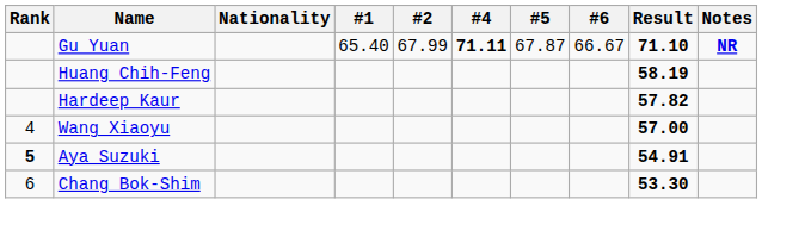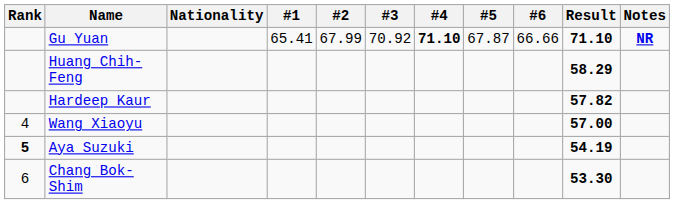 <table class="wikitable sortable" style="text-align:center">
 <tr>
 <th>Rank</th>
 <th>Name</th>
 <th>Nationality</th>
 <th>#1</th>
 <th>#2</th>
+<th>#3</th>
 <th>#4</th>
 <th>#5</th>
 <th>#6</th>
 <th>Result</th>
 <th>Notes</th>
 </tr>
 <tr>
 <td></td>
 <td align=left><a href='#'>Gu Yuan</a></td>
 <td align=left></td>
-<td>65.40</td>
+<td>65.41</td>
 <td>67.99</td>
-<td><strong>71.11</strong></td>
+<td>70.92</td>
+<td><strong>71.10</strong></td>
 <td>67.87</td>
-<td>66.67</td>
+<td>66.66</td>
 <td><strong>71.10</strong></td>
 <td><strong><a href='#'>NR</a></strong></td>
 </tr>
 <tr>
 <td></td>
 <td align=left><a href='#'>Huang Chih-Feng</a></td>
 <td align=left></td>
 <td></td>
 <td></td>
 <td></td>
 <td></td>
 <td></td>
-<td><strong>58.19</strong></td>
+<td></td>
+<td><strong>58.29</strong></td>
 <td></td>
 </tr>
 <tr>
 <td></td>
 <td align=left><a href='#'>Hardeep Kaur</a></td>
 <td align=left></td>
+<td></td>
 <td></td>
 <td></td>
 <td></td>
 <td></td>
 <td></td>
 <td><strong>57.82</strong></td>
 <td></td>
 </tr>
 <tr>
 <td>4</td>
 <td align=left><a href='#'>Wang Xiaoyu</a></td>
 <td align=left></td>
 <td></td>
 <td></td>
 <td></td>
 <td></td>
 <td></td>
+<td></td>
 <td><strong>57.00</strong></td>
 <td></td>
 </tr>
 <tr>
 <td><strong>5</strong></td>
 <td align=left><a href='#'>Aya Suzuki</a></td>
 <td align=left></td>
 <td></td>
 <td></td>
 <td></td>
 <td></td>
 <td></td>
-<td><strong>54.91</strong></td>
+<td></td>
+<td><strong>54.19</strong></td>
 <td></td>
 </tr>
 <tr>
 <td>6</td>
 <td align=left><a href='#'>Chang Bok-Shim</a></td>
 <td align=left></td>
 <td></td>
 <td></td>
 <td></td>
 <td></td>
 <td></td>
+<td></td>
 <td><strong>53.30</strong></td>
 <td></td>
 </tr>
 </table>
